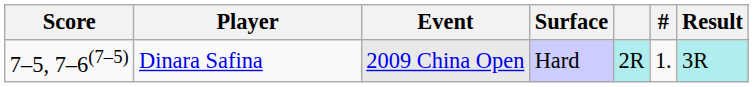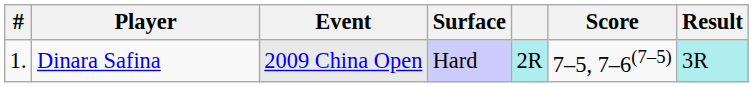 <table class="wikitable sortable">
 <tr>
-<th>Score</th>
+<th>#</th>
 <th width=155>Player</th>
 <th>Event</th>
 <th>Surface</th>
 <th></th>
-<th>#</th>
+<th>Score</th>
 <th>Result</th>
 </tr>
 <tr>
-<td>7–5, 7–6<sup>(7–5)</sup></td>
+<td>1.</td>
 <td> <a href='#'>Dinara Safina</a></td>
 <td style=background:#e9e9e9><a href='#'>2009 China Open</a></td>
 <td style=background:#ccf;>Hard</td>
 <td style=background:#afeeee>2R</td>
-<td>1.</td>
+<td>7–5, 7–6<sup>(7–5)</sup></td>
 <td bgcolor=afeeee>3R</td>
 </tr>
 </table>
